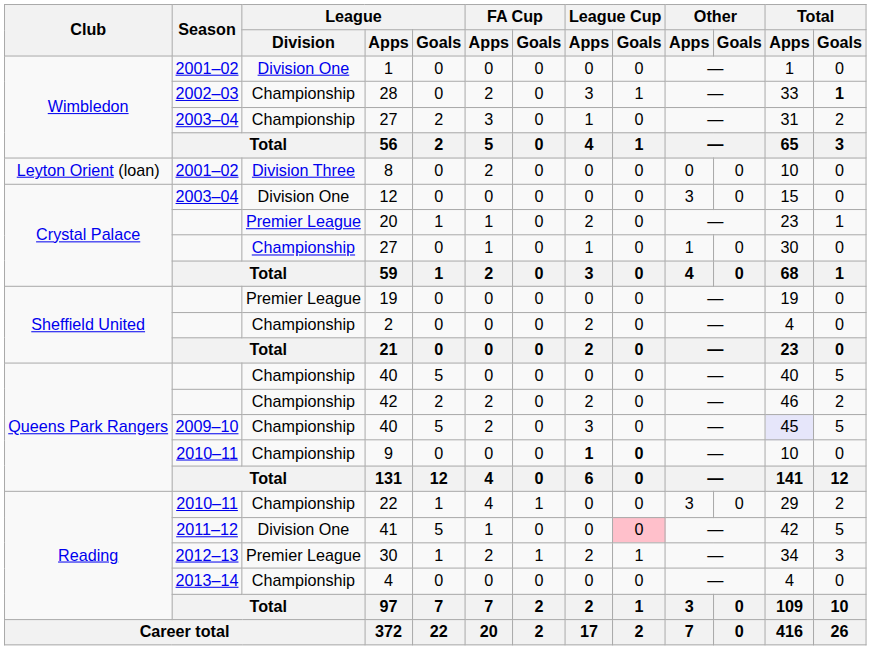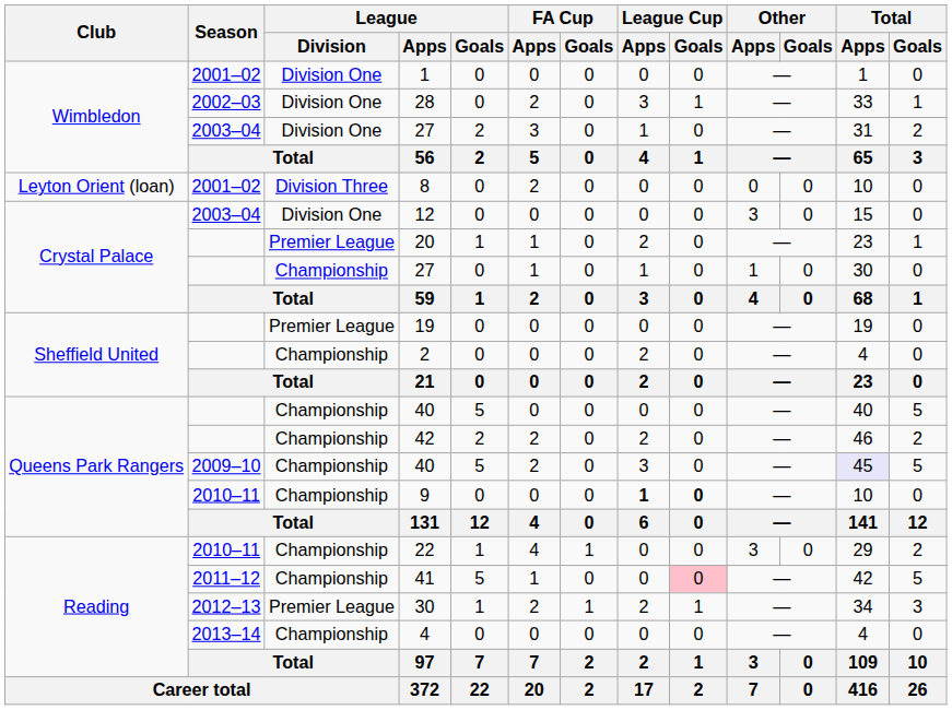 <table class="wikitable" style="text-align:center">
 <tr>
 <th rowspan="2">Club</th>
 <th rowspan="2">Season</th>
 <th colspan="3">League</th>
 <th colspan="2">FA Cup</th>
 <th colspan="2">League Cup</th>
 <th colspan="2">Other</th>
 <th colspan="2">Total</th>
 </tr>
 <tr>
 <th>Division</th>
 <th>Apps</th>
 <th>Goals</th>
 <th>Apps</th>
 <th>Goals</th>
 <th>Apps</th>
 <th>Goals</th>
 <th>Apps</th>
 <th>Goals</th>
 <th>Apps</th>
 <th>Goals</th>
 </tr>
 <tr>
 <td rowspan="4"><a href='#'>Wimbledon</a></td>
 <td><a href='#'>2001–02</a></td>
 <td><a href='#'>Division One</a></td>
 <td>1</td>
 <td>0</td>
 <td>0</td>
 <td>0</td>
 <td>0</td>
 <td>0</td>
 <td colspan="2">—</td>
 <td>1</td>
 <td>0</td>
 </tr>
 <tr>
 <td><a href='#'>2002–03</a></td>
-<td>Championship</td>
+<td>Division One</td>
 <td>28</td>
 <td>0</td>
 <td>2</td>
 <td>0</td>
 <td>3</td>
 <td>1</td>
 <td colspan="2">—</td>
 <td>33</td>
-<td><strong>1</strong></td>
+<td>1</td>
 </tr>
 <tr>
 <td><a href='#'>2003–04</a></td>
-<td>Championship</td>
+<td>Division One</td>
 <td>27</td>
 <td>2</td>
 <td>3</td>
 <td>0</td>
 <td>1</td>
 <td>0</td>
 <td colspan="2">—</td>
 <td>31</td>
 <td>2</td>
 </tr>
 <tr>
 <th colspan="2">Total</th>
 <th>56</th>
 <th>2</th>
 <th>5</th>
 <th>0</th>
 <th>4</th>
 <th>1</th>
 <th colspan="2">—</th>
 <th>65</th>
 <th>3</th>
 </tr>
 <tr>
 <td><a href='#'>Leyton Orient</a> (loan)</td>
 <td><a href='#'>2001–02</a></td>
 <td><a href='#'>Division Three</a></td>
 <td>8</td>
 <td>0</td>
 <td>2</td>
 <td>0</td>
 <td>0</td>
 <td>0</td>
 <td>0</td>
 <td>0</td>
 <td>10</td>
 <td>0</td>
 </tr>
 <tr>
 <td rowspan="4"><a href='#'>Crystal Palace</a></td>
 <td><a href='#'>2003–04</a></td>
 <td>Division One</td>
 <td>12</td>
 <td>0</td>
 <td>0</td>
 <td>0</td>
 <td>0</td>
 <td>0</td>
 <td>3</td>
 <td>0</td>
 <td>15</td>
 <td>0</td>
 </tr>
 <tr>
 <td></td>
 <td><a href='#'>Premier League</a></td>
 <td>20</td>
 <td>1</td>
 <td>1</td>
 <td>0</td>
 <td>2</td>
 <td>0</td>
 <td colspan="2">—</td>
 <td>23</td>
 <td>1</td>
 </tr>
 <tr>
 <td></td>
 <td><a href='#'>Championship</a></td>
 <td>27</td>
 <td>0</td>
 <td>1</td>
 <td>0</td>
 <td>1</td>
 <td>0</td>
 <td>1</td>
 <td>0</td>
 <td>30</td>
 <td>0</td>
 </tr>
 <tr>
 <th colspan="2">Total</th>
 <th>59</th>
 <th>1</th>
 <th>2</th>
 <th>0</th>
 <th>3</th>
 <th>0</th>
 <th>4</th>
 <th>0</th>
 <th>68</th>
 <th>1</th>
 </tr>
 <tr>
 <td rowspan="3"><a href='#'>Sheffield United</a></td>
 <td></td>
 <td>Premier League</td>
 <td>19</td>
 <td>0</td>
 <td>0</td>
 <td>0</td>
 <td>0</td>
 <td>0</td>
 <td colspan="2">—</td>
 <td>19</td>
 <td>0</td>
 </tr>
 <tr>
 <td></td>
 <td>Championship</td>
 <td>2</td>
 <td>0</td>
 <td>0</td>
 <td>0</td>
 <td>2</td>
 <td>0</td>
 <td colspan="2">—</td>
 <td>4</td>
 <td>0</td>
 </tr>
 <tr>
 <th colspan="2">Total</th>
 <th>21</th>
 <th>0</th>
 <th>0</th>
 <th>0</th>
 <th>2</th>
 <th>0</th>
 <th colspan="2">—</th>
 <th>23</th>
 <th>0</th>
 </tr>
 <tr>
 <td rowspan="5"><a href='#'>Queens Park Rangers</a></td>
 <td></td>
 <td>Championship</td>
 <td>40</td>
 <td>5</td>
 <td>0</td>
 <td>0</td>
 <td>0</td>
 <td>0</td>
 <td colspan="2">—</td>
 <td>40</td>
 <td>5</td>
 </tr>
 <tr>
 <td></td>
 <td>Championship</td>
 <td>42</td>
 <td>2</td>
 <td>2</td>
 <td>0</td>
 <td>2</td>
 <td>0</td>
 <td colspan="2">—</td>
 <td>46</td>
 <td>2</td>
 </tr>
 <tr>
 <td><a href='#'>2009–10</a></td>
 <td>Championship</td>
 <td>40</td>
 <td>5</td>
 <td>2</td>
 <td>0</td>
 <td>3</td>
 <td>0</td>
 <td colspan="2">—</td>
 <td style="background: lavender;">45</td>
 <td>5</td>
 </tr>
 <tr>
 <td><a href='#'>2010–11</a></td>
 <td>Championship</td>
 <td>9</td>
 <td>0</td>
 <td>0</td>
 <td>0</td>
 <td><strong>1</strong></td>
 <td><strong>0</strong></td>
 <td colspan="2">—</td>
 <td>10</td>
 <td>0</td>
 </tr>
 <tr>
 <th colspan="2">Total</th>
 <th>131</th>
 <th>12</th>
 <th>4</th>
 <th>0</th>
 <th>6</th>
 <th>0</th>
 <th colspan="2">—</th>
 <th>141</th>
 <th>12</th>
 </tr>
 <tr>
 <td rowspan="5"><a href='#'>Reading</a></td>
 <td><a href='#'>2010–11</a></td>
 <td>Championship</td>
 <td>22</td>
 <td>1</td>
 <td>4</td>
 <td>1</td>
 <td>0</td>
 <td>0</td>
 <td>3</td>
 <td>0</td>
 <td>29</td>
 <td>2</td>
 </tr>
 <tr>
 <td><a href='#'>2011–12</a></td>
-<td>Division One</td>
+<td>Championship</td>
 <td>41</td>
 <td>5</td>
 <td>1</td>
 <td>0</td>
 <td>0</td>
 <td style="background: pink;">0</td>
 <td colspan="2">—</td>
 <td>42</td>
 <td>5</td>
 </tr>
 <tr>
 <td><a href='#'>2012–13</a></td>
 <td>Premier League</td>
 <td>30</td>
 <td>1</td>
 <td>2</td>
 <td>1</td>
 <td>2</td>
 <td>1</td>
 <td colspan="2">—</td>
 <td>34</td>
 <td>3</td>
 </tr>
 <tr>
 <td><a href='#'>2013–14</a></td>
 <td>Championship</td>
 <td>4</td>
 <td>0</td>
 <td>0</td>
 <td>0</td>
 <td>0</td>
 <td>0</td>
 <td colspan="2">—</td>
 <td>4</td>
 <td>0</td>
 </tr>
 <tr>
 <th colspan="2">Total</th>
 <th>97</th>
 <th>7</th>
 <th>7</th>
 <th>2</th>
 <th>2</th>
 <th>1</th>
 <th>3</th>
 <th>0</th>
 <th>109</th>
 <th>10</th>
 </tr>
 <tr>
 <th colspan="3">Career total</th>
 <th>372</th>
 <th>22</th>
 <th>20</th>
 <th>2</th>
 <th>17</th>
 <th>2</th>
 <th>7</th>
 <th>0</th>
 <th>416</th>
 <th>26</th>
 </tr>
 </table>
